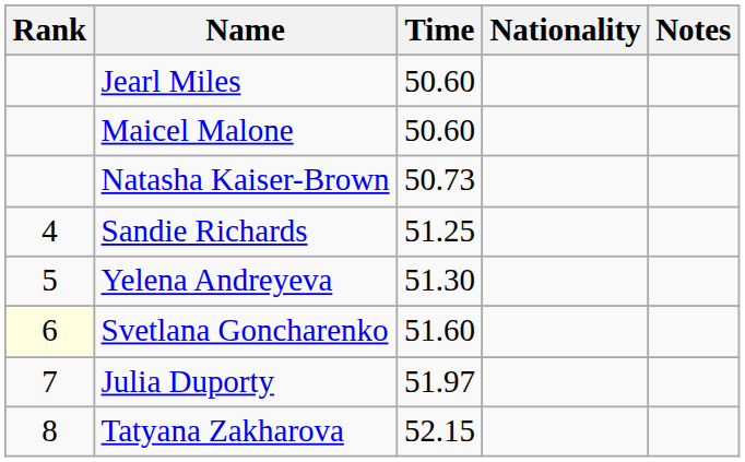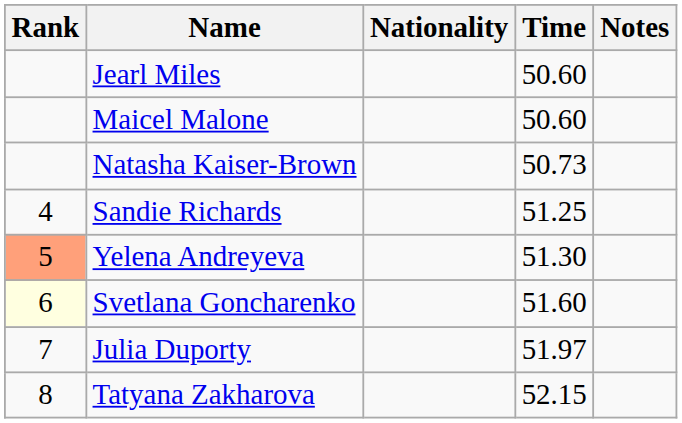 <table class="wikitable sortable" style="text-align:center">
 <tr>
 <th>Rank</th>
 <th>Name</th>
+<th>Nationality</th>
 <th>Time</th>
-<th>Nationality</th>
 <th>Notes</th>
 </tr>
 <tr>
 <td></td>
 <td align=left><a href='#'>Jearl Miles</a></td>
+<td align=left></td>
 <td>50.60</td>
-<td align=left></td>
 <td></td>
 </tr>
 <tr>
 <td></td>
 <td align=left><a href='#'>Maicel Malone</a></td>
+<td align=left></td>
 <td>50.60</td>
-<td align=left></td>
 <td></td>
 </tr>
 <tr>
 <td></td>
 <td align=left><a href='#'>Natasha Kaiser-Brown</a></td>
+<td align=left></td>
 <td>50.73</td>
-<td align=left></td>
 <td></td>
 </tr>
 <tr>
 <td>4</td>
 <td align=left><a href='#'>Sandie Richards</a></td>
+<td align=left></td>
 <td>51.25</td>
-<td align=left></td>
 <td></td>
 </tr>
 <tr>
-<td>5</td>
+<td style="background: lightsalmon;">5</td>
 <td align=left><a href='#'>Yelena Andreyeva</a></td>
+<td align=left></td>
 <td>51.30</td>
-<td align=left></td>
 <td></td>
 </tr>
 <tr>
 <td style="background: lightyellow;">6</td>
 <td align=left><a href='#'>Svetlana Goncharenko</a></td>
+<td align=left></td>
 <td>51.60</td>
-<td align=left></td>
 <td></td>
 </tr>
 <tr>
 <td>7</td>
 <td align=left><a href='#'>Julia Duporty</a></td>
+<td align=left></td>
 <td>51.97</td>
-<td align=left></td>
 <td></td>
 </tr>
 <tr>
 <td>8</td>
 <td align=left><a href='#'>Tatyana Zakharova</a></td>
+<td align=left></td>
 <td>52.15</td>
-<td align=left></td>
 <td></td>
 </tr>
 </table>
